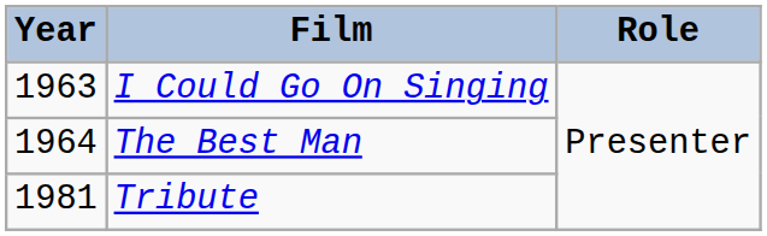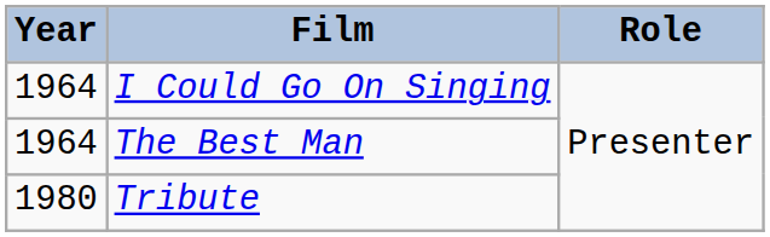 <table class="wikitable" style="font-size:95%;">
 <tr>
 <th style="background:#B0C4DE;">Year</th>
 <th style="background:#B0C4DE;">Film</th>
 <th style="background:#B0C4DE;">Role</th>
 </tr>
 <tr>
-<td>1963</td>
+<td>1964</td>
 <td><em><a href='#'>I Could Go On Singing</a></em></td>
 <td rowspan=3>Presenter</td>
 </tr>
 <tr>
 <td>1964</td>
 <td><em><a href='#'>The Best Man</a></em></td>
 </tr>
 <tr>
-<td>1981</td>
+<td>1980</td>
 <td><em><a href='#'>Tribute</a></em></td>
 </tr>
 </table>
